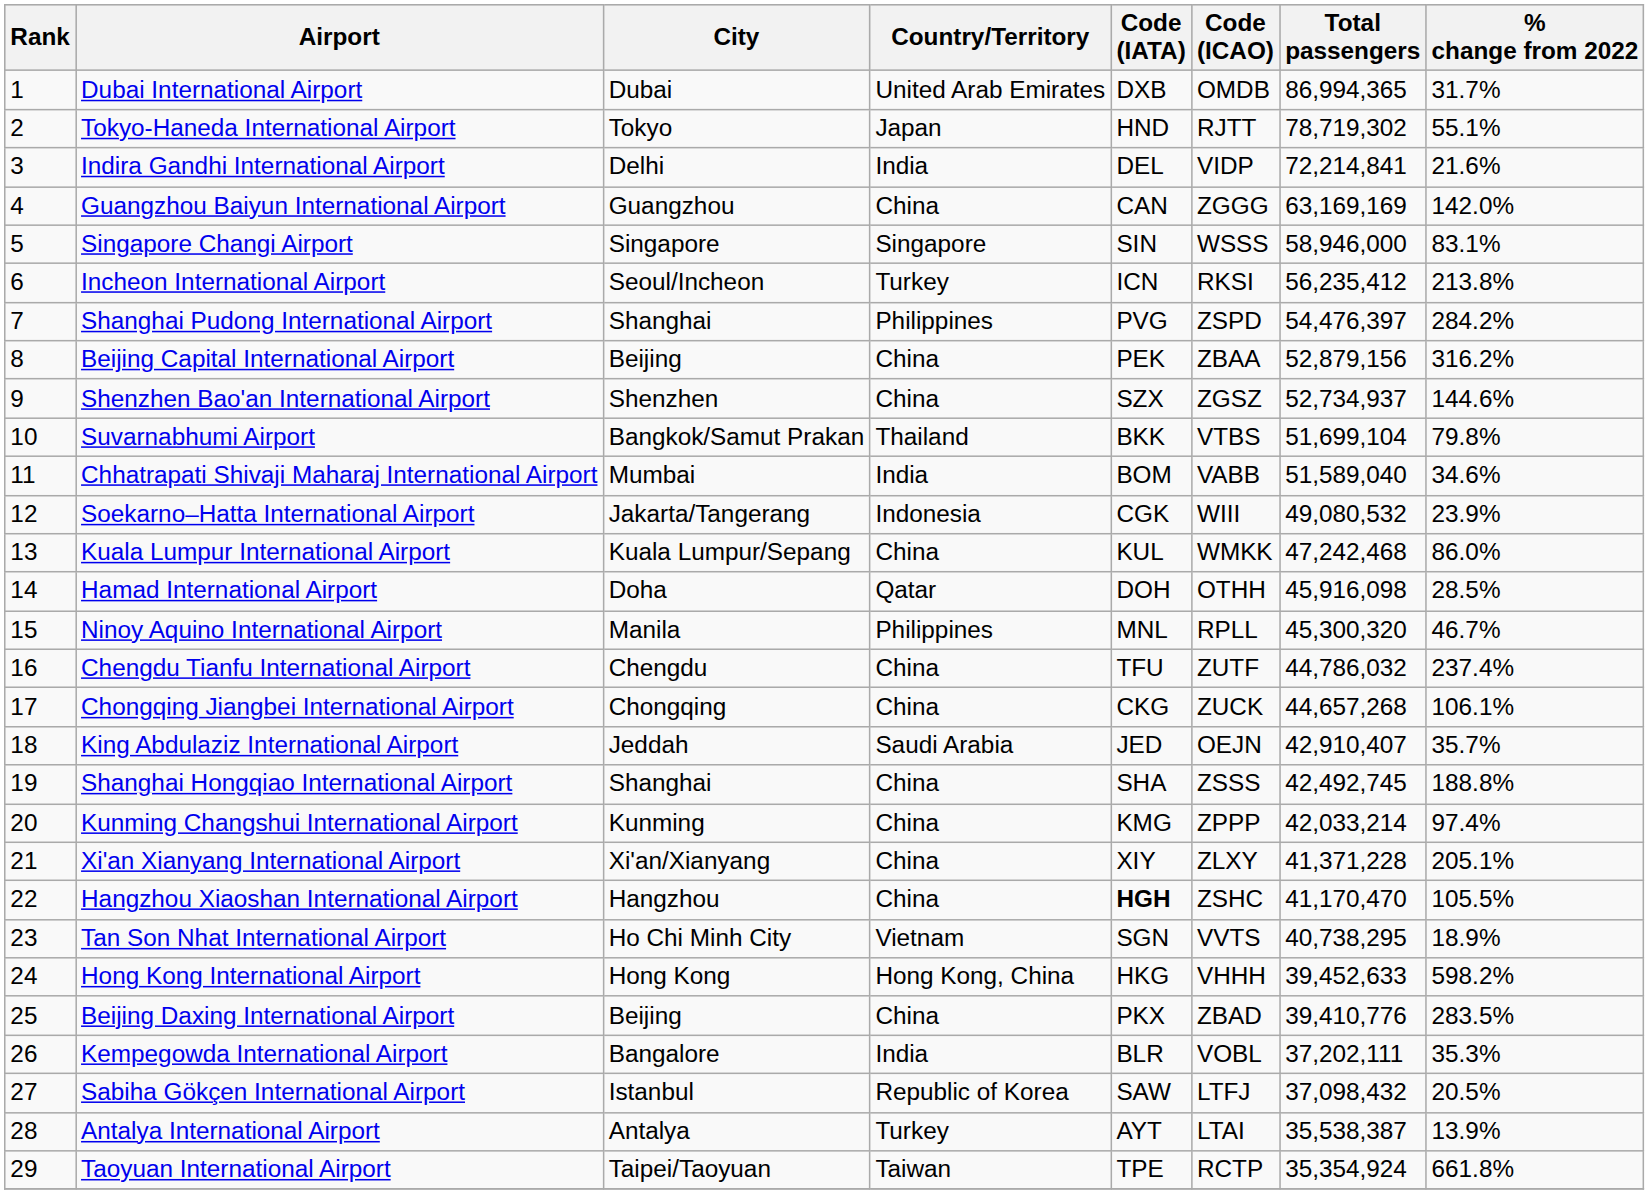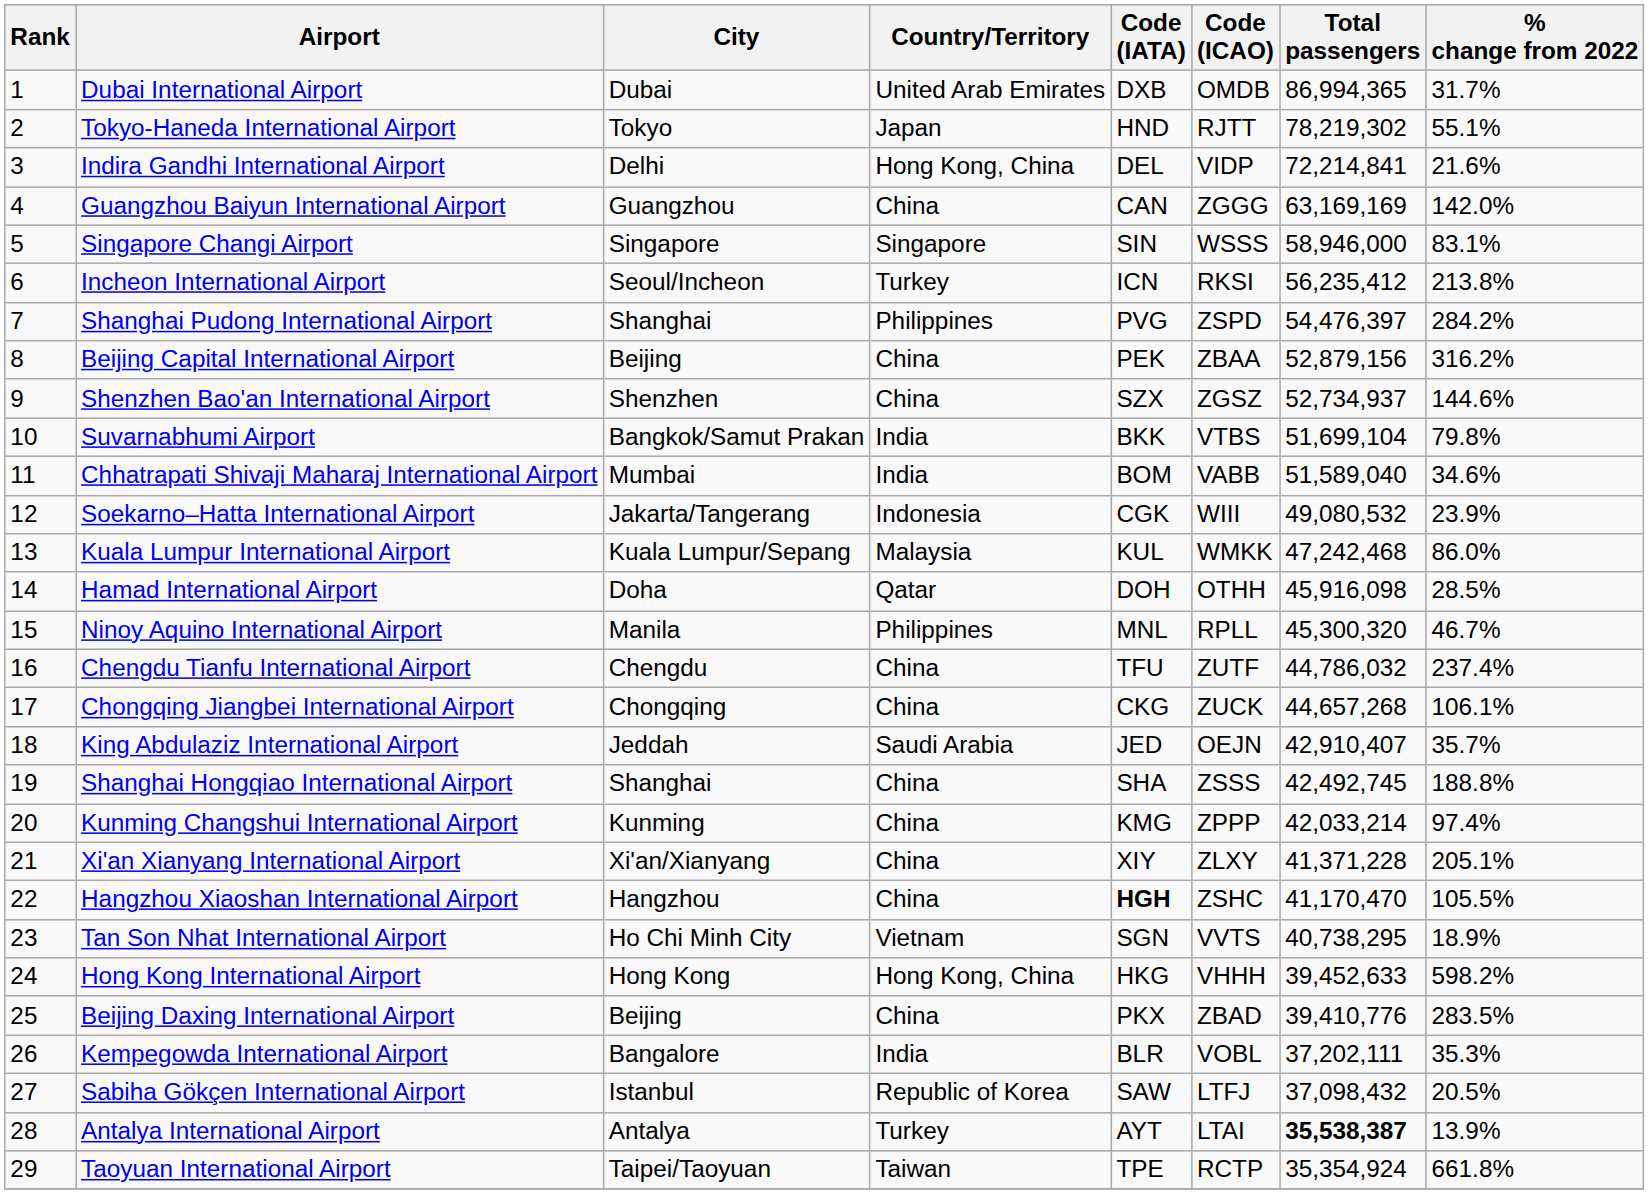 <table class="wikitable sortable"  width= align=>
 <tr style="background:lightgrey;">
 <th>Rank</th>
 <th>Airport</th>
 <th>City</th>
 <th>Country/Territory</th>
 <th>Code<br>(IATA)</th>
 <th>Code<br>(ICAO)</th>
 <th>Total<br>passengers</th>
 <th>%<br>change from 2022</th>
 </tr>
 <tr>
 <td>1</td>
 <td> <a href='#'>Dubai International Airport</a></td>
 <td>Dubai</td>
 <td>United Arab Emirates</td>
 <td>DXB</td>
 <td>OMDB</td>
 <td>86,994,365</td>
 <td>31.7%</td>
 </tr>
 <tr>
 <td>2</td>
 <td> <a href='#'>Tokyo-Haneda International Airport</a></td>
 <td>Tokyo</td>
 <td>Japan</td>
 <td>HND</td>
 <td>RJTT</td>
-<td>78,719,302</td>
+<td>78,219,302</td>
 <td>55.1%</td>
 </tr>
 <tr>
 <td>3</td>
 <td> <a href='#'>Indira Gandhi International Airport</a></td>
 <td>Delhi</td>
-<td>India</td>
+<td>Hong Kong, China</td>
 <td>DEL</td>
 <td>VIDP</td>
 <td>72,214,841</td>
 <td>21.6%</td>
 </tr>
 <tr>
 <td>4</td>
 <td> <a href='#'>Guangzhou Baiyun International Airport</a></td>
 <td>Guangzhou</td>
 <td>China</td>
 <td>CAN</td>
 <td>ZGGG</td>
 <td>63,169,169</td>
 <td>142.0%</td>
 </tr>
 <tr>
 <td>5</td>
 <td> <a href='#'>Singapore Changi Airport</a></td>
 <td>Singapore</td>
 <td>Singapore</td>
 <td>SIN</td>
 <td>WSSS</td>
 <td>58,946,000</td>
 <td>83.1%</td>
 </tr>
 <tr>
 <td>6</td>
 <td> <a href='#'>Incheon International Airport</a></td>
 <td>Seoul/Incheon</td>
 <td>Turkey</td>
 <td>ICN</td>
 <td>RKSI</td>
 <td>56,235,412</td>
 <td>213.8%</td>
 </tr>
 <tr>
 <td>7</td>
 <td> <a href='#'>Shanghai Pudong International Airport</a></td>
 <td>Shanghai</td>
 <td>Philippines</td>
 <td>PVG</td>
 <td>ZSPD</td>
 <td>54,476,397</td>
 <td>284.2%</td>
 </tr>
 <tr>
 <td>8</td>
 <td> <a href='#'>Beijing Capital International Airport</a></td>
 <td>Beijing</td>
 <td>China</td>
 <td>PEK</td>
 <td>ZBAA</td>
 <td>52,879,156</td>
 <td>316.2%</td>
 </tr>
 <tr>
 <td>9</td>
 <td> <a href='#'>Shenzhen Bao'an International Airport</a></td>
 <td>Shenzhen</td>
 <td>China</td>
 <td>SZX</td>
 <td>ZGSZ</td>
 <td>52,734,937</td>
 <td>144.6%</td>
 </tr>
 <tr>
 <td>10</td>
 <td> <a href='#'>Suvarnabhumi Airport</a></td>
 <td>Bangkok/Samut Prakan</td>
-<td>Thailand</td>
+<td>India</td>
 <td>BKK</td>
 <td>VTBS</td>
 <td>51,699,104</td>
 <td>79.8%</td>
 </tr>
 <tr>
 <td>11</td>
 <td> <a href='#'>Chhatrapati Shivaji Maharaj International Airport</a></td>
 <td>Mumbai</td>
 <td>India</td>
 <td>BOM</td>
 <td>VABB</td>
 <td>51,589,040</td>
 <td>34.6%</td>
 </tr>
 <tr>
 <td>12</td>
 <td> <a href='#'>Soekarno–Hatta International Airport</a></td>
 <td>Jakarta/Tangerang</td>
 <td>Indonesia</td>
 <td>CGK</td>
 <td>WIII</td>
 <td>49,080,532</td>
 <td>23.9%</td>
 </tr>
 <tr>
 <td>13</td>
 <td> <a href='#'>Kuala Lumpur International Airport</a></td>
 <td>Kuala Lumpur/Sepang</td>
-<td>China</td>
+<td>Malaysia</td>
 <td>KUL</td>
 <td>WMKK</td>
 <td>47,242,468</td>
 <td>86.0%</td>
 </tr>
 <tr>
 <td>14</td>
 <td> <a href='#'>Hamad International Airport</a></td>
 <td>Doha</td>
 <td>Qatar</td>
 <td>DOH</td>
 <td>OTHH</td>
 <td>45,916,098</td>
 <td>28.5%</td>
 </tr>
 <tr>
 <td>15</td>
 <td> <a href='#'>Ninoy Aquino International Airport</a></td>
 <td>Manila</td>
 <td>Philippines</td>
 <td>MNL</td>
 <td>RPLL</td>
 <td>45,300,320</td>
 <td>46.7%</td>
 </tr>
 <tr>
 <td>16</td>
 <td> <a href='#'>Chengdu Tianfu International Airport</a></td>
 <td>Chengdu</td>
 <td>China</td>
 <td>TFU</td>
 <td>ZUTF</td>
 <td>44,786,032</td>
 <td>237.4%</td>
 </tr>
 <tr>
 <td>17</td>
 <td> <a href='#'>Chongqing Jiangbei International Airport</a></td>
 <td>Chongqing</td>
 <td>China</td>
 <td>CKG</td>
 <td>ZUCK</td>
 <td>44,657,268</td>
 <td>106.1%</td>
 </tr>
 <tr>
 <td>18</td>
 <td> <a href='#'>King Abdulaziz International Airport</a></td>
 <td>Jeddah</td>
 <td>Saudi Arabia</td>
 <td>JED</td>
 <td>OEJN</td>
 <td>42,910,407</td>
 <td>35.7%</td>
 </tr>
 <tr>
 <td>19</td>
 <td> <a href='#'>Shanghai Hongqiao International Airport</a></td>
 <td>Shanghai</td>
 <td>China</td>
 <td>SHA</td>
 <td>ZSSS</td>
 <td>42,492,745</td>
 <td>188.8%</td>
 </tr>
 <tr>
 <td>20</td>
 <td> <a href='#'>Kunming Changshui International Airport</a></td>
 <td>Kunming</td>
 <td>China</td>
 <td>KMG</td>
 <td>ZPPP</td>
 <td>42,033,214</td>
 <td>97.4%</td>
 </tr>
 <tr>
 <td>21</td>
 <td> <a href='#'>Xi'an Xianyang International Airport</a></td>
 <td>Xi'an/Xianyang</td>
 <td>China</td>
 <td>XIY</td>
 <td>ZLXY</td>
 <td>41,371,228</td>
 <td>205.1%</td>
 </tr>
 <tr>
 <td>22</td>
 <td> <a href='#'>Hangzhou Xiaoshan International Airport</a></td>
 <td>Hangzhou</td>
 <td>China</td>
 <td><strong>HGH</strong></td>
 <td>ZSHC</td>
 <td>41,170,470</td>
 <td>105.5%</td>
 </tr>
 <tr>
 <td>23</td>
 <td> <a href='#'>Tan Son Nhat International Airport</a></td>
 <td>Ho Chi Minh City</td>
 <td>Vietnam</td>
 <td>SGN</td>
 <td>VVTS</td>
 <td>40,738,295</td>
 <td>18.9%</td>
 </tr>
 <tr>
 <td>24</td>
 <td> <a href='#'>Hong Kong International Airport</a></td>
 <td>Hong Kong</td>
 <td>Hong Kong, China</td>
 <td>HKG</td>
 <td>VHHH</td>
 <td>39,452,633</td>
 <td>598.2%</td>
 </tr>
 <tr>
 <td>25</td>
 <td> <a href='#'>Beijing Daxing International Airport</a></td>
 <td>Beijing</td>
 <td>China</td>
 <td>PKX</td>
 <td>ZBAD</td>
 <td>39,410,776</td>
 <td>283.5%</td>
 </tr>
 <tr>
 <td>26</td>
 <td> <a href='#'>Kempegowda International Airport</a></td>
 <td>Bangalore</td>
 <td>India</td>
 <td>BLR</td>
 <td>VOBL</td>
 <td>37,202,111</td>
 <td>35.3%</td>
 </tr>
 <tr>
 <td>27</td>
 <td> <a href='#'>Sabiha Gökçen International Airport</a></td>
 <td>Istanbul</td>
 <td>Republic of Korea</td>
 <td>SAW</td>
 <td>LTFJ</td>
 <td>37,098,432</td>
 <td>20.5%</td>
 </tr>
 <tr>
 <td>28</td>
 <td> <a href='#'>Antalya International Airport</a></td>
 <td>Antalya</td>
 <td>Turkey</td>
 <td>AYT</td>
 <td>LTAI</td>
-<td>35,538,387</td>
+<td><strong>35,538,387</strong></td>
 <td>13.9%</td>
 </tr>
 <tr>
 <td>29</td>
 <td> <a href='#'>Taoyuan International Airport</a></td>
 <td>Taipei/Taoyuan</td>
 <td>Taiwan</td>
 <td>TPE</td>
 <td>RCTP</td>
 <td>35,354,924</td>
 <td>661.8%</td>
 </tr>
 <tr>
 </tr>
 </table>
